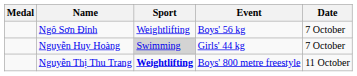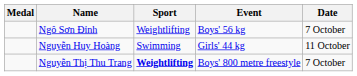 <table class="wikitable sortable" style="font-size:90%">
 <tr>
 <th>Medal</th>
 <th>Name</th>
 <th>Sport</th>
 <th>Event</th>
 <th>Date</th>
 </tr>
 <tr>
 <td></td>
 <td><a href='#'>Ngô Sơn Đỉnh</a></td>
 <td><a href='#'>Weightlifting</a></td>
 <td><a href='#'>Boys' 56 kg</a></td>
 <td>7 October</td>
 </tr>
 <tr>
 <td></td>
 <td><a href='#'>Nguyễn Huy Hoàng</a></td>
-<td style="background: lightgrey;"><a href='#'>Swimming</a></td>
+<td><a href='#'>Swimming</a></td>
 <td><a href='#'>Girls' 44 kg</a></td>
-<td>7 October</td>
+<td>11 October</td>
 </tr>
 <tr>
 <td></td>
 <td><a href='#'>Nguyễn Thị Thu Trang</a></td>
 <td><strong><a href='#'>Weightlifting</a></strong></td>
 <td><a href='#'>Boys' 800 metre freestyle</a></td>
-<td>11 October</td>
+<td>7 October</td>
 </tr>
 </table>
